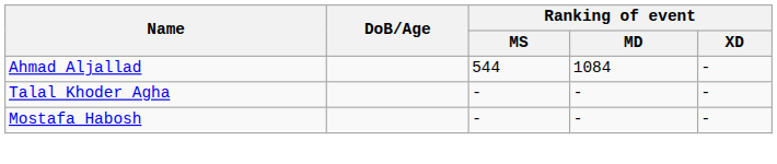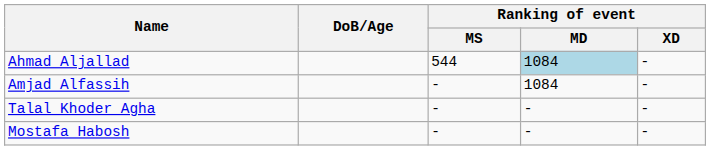 <table class="wikitable" style="width:600px; font-size:95%;">
 <tr>
 <th rowspan="2" align="left">Name</th>
 <th rowspan="2" align="left">DoB/Age</th>
 <th colspan="3" align="center">Ranking of event</th>
 </tr>
 <tr>
 <th align="center">MS</th>
 <th>MD</th>
 <th align="center">XD</th>
 </tr>
 <tr>
 <td><a href='#'>Ahmad Aljallad</a></td>
 <td></td>
 <td>544</td>
+<td style="background: lightblue;">1084</td>
+<td>-</td>
+</tr>
+<tr>
+<td><a href='#'>Amjad Alfassih</a></td>
+<td></td>
+<td>-</td>
 <td>1084</td>
 <td>-</td>
 </tr>
 <tr>
 <td><a href='#'>Talal Khoder Agha</a></td>
 <td></td>
 <td>-</td>
 <td>-</td>
 <td>-</td>
 </tr>
 <tr>
 <td><a href='#'>Mostafa Habosh</a></td>
 <td></td>
 <td>-</td>
 <td>-</td>
 <td>-</td>
 </tr>
 </table>
